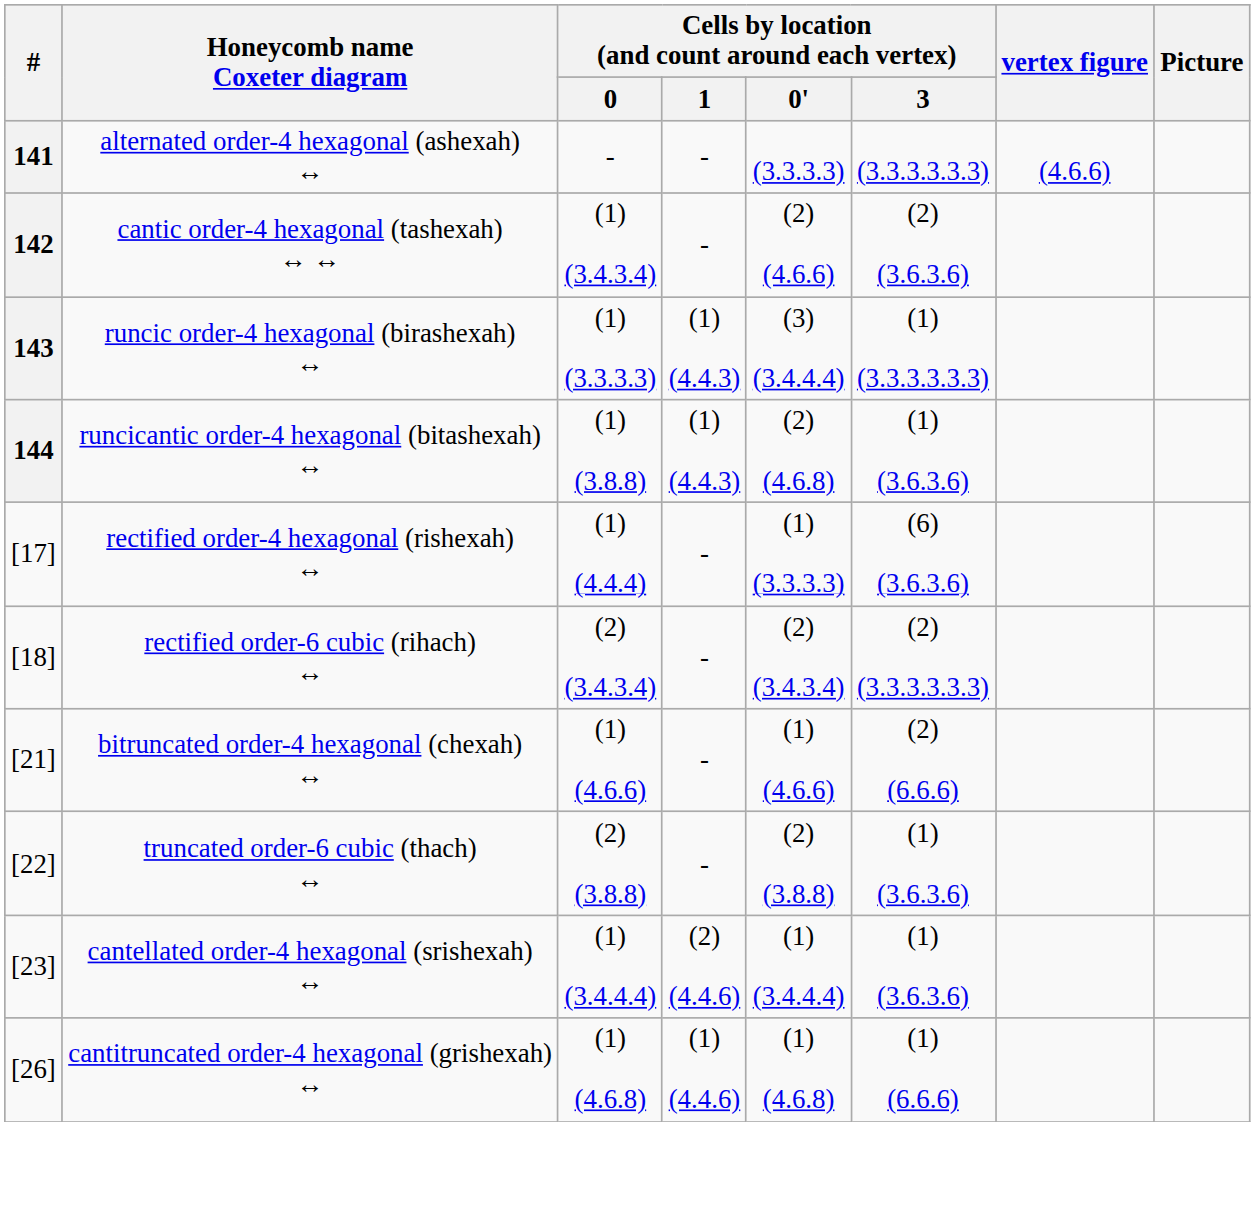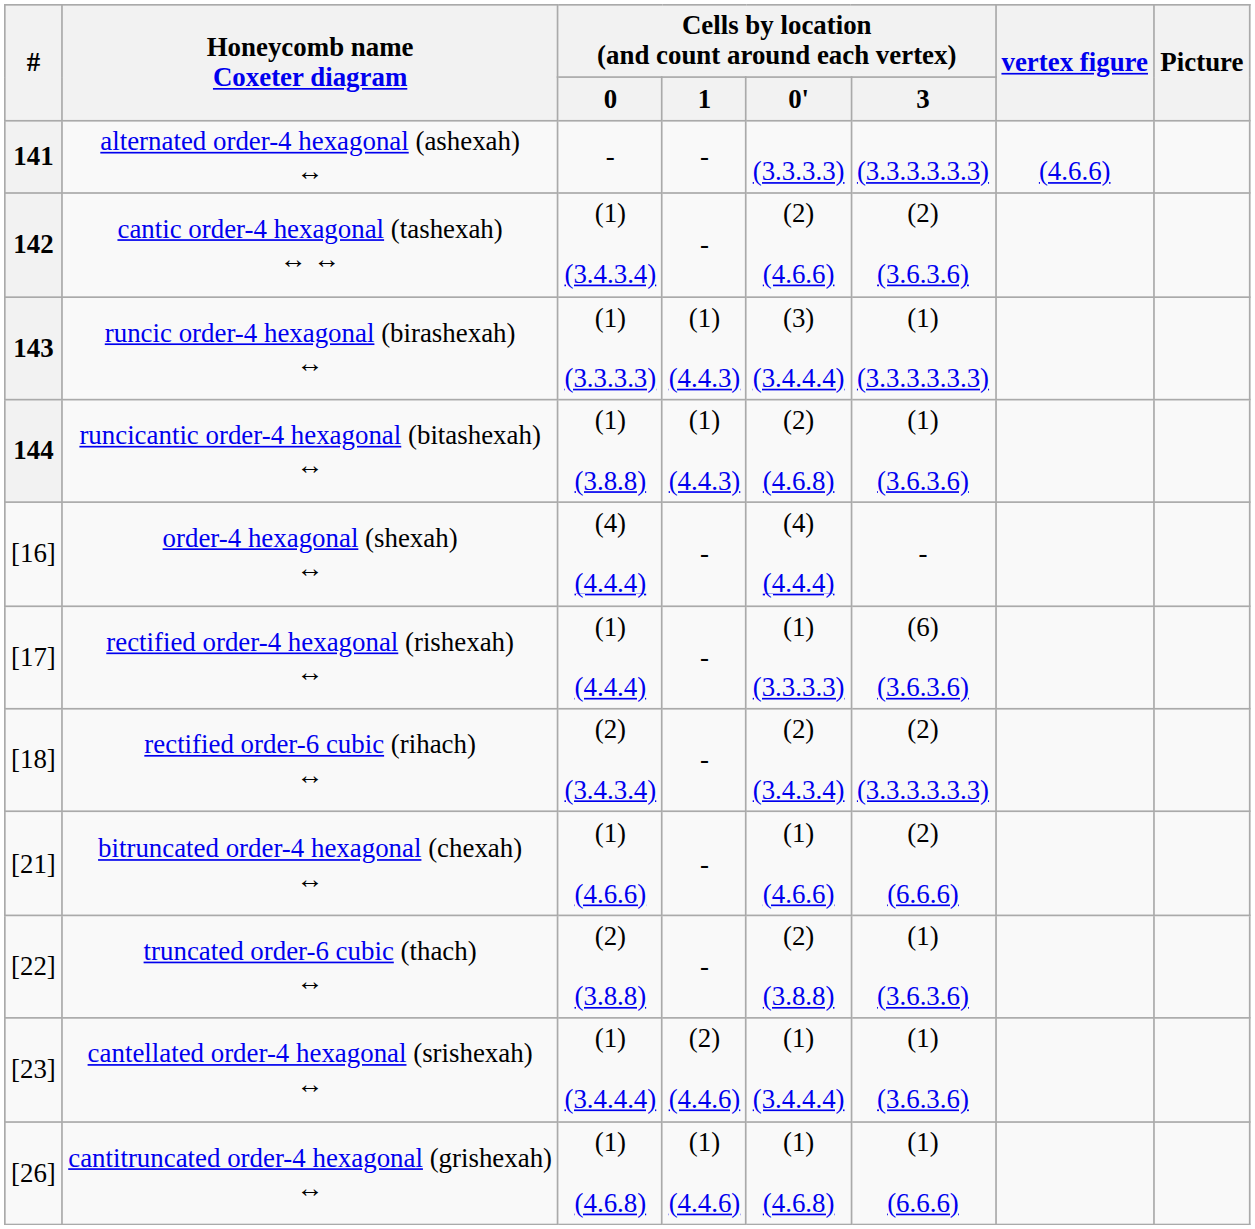 <table class="wikitable">
 <tr>
 <th rowspan=2>#</th>
 <th rowspan=2>Honeycomb name<br><a href='#'>Coxeter diagram</a></th>
 <th colspan=4>Cells by location<br>(and count around each vertex)</th>
 <th rowspan=2><a href='#'>vertex figure</a></th>
 <th rowspan=2>Picture</th>
 </tr>
 <tr>
 <th>0<br></th>
 <th>1<br></th>
 <th>0'<br></th>
 <th>3<br></th>
 </tr>
 <tr align=center>
 <th>141</th>
 <td><a href='#'>alternated order-4 hexagonal</a> (ashexah)<br> ↔ </td>
 <td>-</td>
 <td>-</td>
 <td><br><a href='#'>(3.3.3.3)</a></td>
 <td><br><a href='#'>(3.3.3.3.3.3)</a></td>
 <td> <br><a href='#'>(4.6.6)</a></td>
 <td></td>
 </tr>
 <tr align=center>
 <th>142</th>
 <td><a href='#'>cantic order-4 hexagonal</a> (tashexah)<br> ↔  ↔ </td>
 <td>(1)<br><br><a href='#'>(3.4.3.4)</a></td>
 <td>-</td>
 <td>(2)<br><br><a href='#'>(4.6.6)</a></td>
 <td>(2)<br><br><a href='#'>(3.6.3.6)</a></td>
 <td></td>
 <td></td>
 </tr>
 <tr align=center>
 <th>143</th>
 <td><a href='#'>runcic order-4 hexagonal</a> (birashexah)<br> ↔ </td>
 <td>(1)<br><br><a href='#'>(3.3.3.3)</a></td>
 <td>(1)<br><br><a href='#'>(4.4.3)</a></td>
 <td>(3)<br><br><a href='#'>(3.4.4.4)</a></td>
 <td>(1)<br><br><a href='#'>(3.3.3.3.3.3)</a></td>
 <td></td>
 <td></td>
 </tr>
 <tr align=center>
 <th>144</th>
 <td><a href='#'>runcicantic order-4 hexagonal</a> (bitashexah)<br> ↔ </td>
 <td>(1)<br><br><a href='#'>(3.8.8)</a></td>
 <td>(1)<br><br><a href='#'>(4.4.3)</a></td>
 <td>(2)<br><br><a href='#'>(4.6.8)</a></td>
 <td>(1)<br><br><a href='#'>(3.6.3.6)</a></td>
+<td></td>
+<td></td>
+</tr>
+<tr align=center>
+<td>[16]</td>
+<td><a href='#'>order-4 hexagonal</a> (shexah)<br> ↔ </td>
+<td>(4)<br><br><a href='#'>(4.4.4)</a></td>
+<td>-</td>
+<td>(4)<br><br><a href='#'>(4.4.4)</a></td>
+<td>-</td>
 <td></td>
 <td></td>
 </tr>
 <tr align=center>
 <td>[17]</td>
 <td><a href='#'>rectified order-4 hexagonal</a> (rishexah)<br> ↔ </td>
 <td>(1)<br><br><a href='#'>(4.4.4)</a></td>
 <td>-</td>
 <td>(1)<br><br><a href='#'>(3.3.3.3)</a></td>
 <td>(6)<br><br><a href='#'>(3.6.3.6)</a></td>
 <td></td>
 <td></td>
 </tr>
 <tr align=center>
 <td>[18]</td>
 <td><a href='#'>rectified order-6 cubic</a> (rihach)<br> ↔ </td>
 <td>(2)<br><br><a href='#'>(3.4.3.4)</a></td>
 <td>-</td>
 <td>(2)<br><br><a href='#'>(3.4.3.4)</a></td>
 <td>(2)<br><br><a href='#'>(3.3.3.3.3.3)</a></td>
 <td></td>
 <td></td>
 </tr>
 <tr align=center>
 <td>[21]</td>
 <td><a href='#'>bitruncated order-4 hexagonal</a> (chexah)<br> ↔ </td>
 <td>(1)<br><br><a href='#'>(4.6.6)</a></td>
 <td>-</td>
 <td>(1)<br><br><a href='#'>(4.6.6)</a></td>
 <td>(2)<br><br><a href='#'>(6.6.6)</a></td>
 <td></td>
 <td></td>
 </tr>
 <tr align=center>
 <td>[22]</td>
 <td><a href='#'>truncated order-6 cubic</a> (thach)<br> ↔ </td>
 <td>(2)<br><br><a href='#'>(3.8.8)</a></td>
 <td>-</td>
 <td>(2)<br><br><a href='#'>(3.8.8)</a></td>
 <td>(1)<br><br><a href='#'>(3.6.3.6)</a></td>
 <td></td>
 <td></td>
 </tr>
 <tr align=center>
 <td>[23]</td>
 <td><a href='#'>cantellated order-4 hexagonal</a> (srishexah)<br> ↔ </td>
 <td>(1)<br><br><a href='#'>(3.4.4.4)</a></td>
 <td>(2)<br><br><a href='#'>(4.4.6)</a></td>
 <td>(1)<br><br><a href='#'>(3.4.4.4)</a></td>
 <td>(1)<br><br><a href='#'>(3.6.3.6)</a></td>
 <td></td>
 <td></td>
 </tr>
 <tr align=center>
 <td>[26]</td>
 <td><a href='#'>cantitruncated order-4 hexagonal</a> (grishexah)<br> ↔ </td>
 <td>(1)<br><br><a href='#'>(4.6.8)</a></td>
 <td>(1)<br><br><a href='#'>(4.4.6)</a></td>
 <td>(1)<br><br><a href='#'>(4.6.8)</a></td>
 <td>(1)<br><br><a href='#'>(6.6.6)</a></td>
 <td></td>
 <td></td>
 </tr>
 </table>
